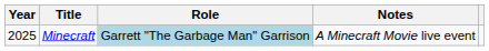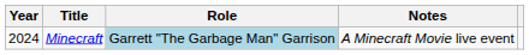 <table class="wikitable plainrowheaders sortable">
 <tr>
 <th scope="col">Year</th>
 <th scope="col">Title</th>
 <th scope="col">Role</th>
 <th scope="col" class="unsortable">Notes</th>
 <th scope="col" class="unsortable"></th>
 </tr>
 <tr>
-<td>2025</td>
+<td>2024</td>
 <td><em><a href='#'>Minecraft</a></em></td>
 <td style="background: lightblue;">Garrett "The Garbage Man" Garrison</td>
 <td><em>A Minecraft Movie</em> live event</td>
 <td></td>
 </tr>
 </table>
